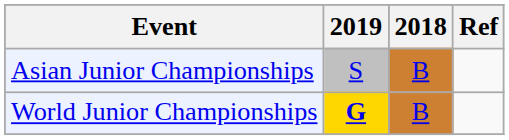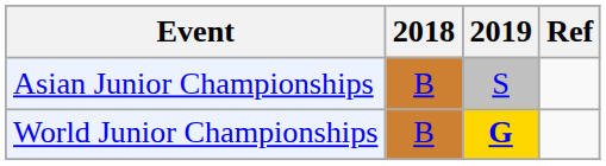 <table style='font-size: 90%; text-align:center;' class='wikitable'>
 <tr>
 <th>Event</th>
+<th>2018</th>
 <th>2019</th>
-<th>2018</th>
 <th>Ref</th>
 </tr>
 <tr>
 <td bgcolor="#ECF2FF"; align="left"><a href='#'>Asian Junior Championships</a></td>
+<td bgcolor=CD7F32><a href='#'>B</a></td>
 <td bgcolor=silver><a href='#'>S</a></td>
-<td bgcolor=CD7F32><a href='#'>B</a></td>
 <td></td>
 </tr>
 <tr>
 <td bgcolor="#ECF2FF"; align="left"><a href='#'>World Junior Championships</a></td>
+<td bgcolor=CD7F32><a href='#'>B</a></td>
 <td bgcolor=gold><a href='#'><strong>G</strong></a></td>
-<td bgcolor=CD7F32><a href='#'>B</a></td>
 <td></td>
 </tr>
 </table>
